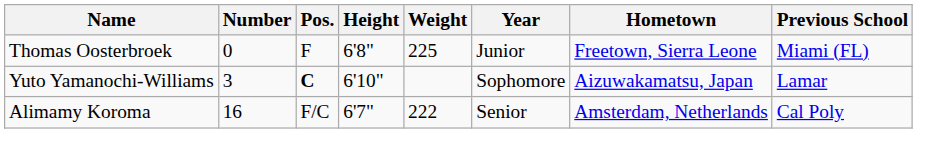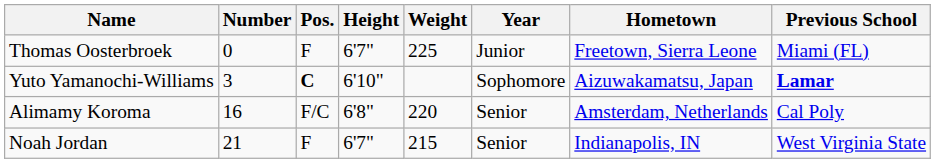 <table class="wikitable sortable" border="1">
 <tr>
 <th>Name</th>
 <th>Number</th>
 <th>Pos.</th>
 <th>Height</th>
 <th>Weight</th>
 <th>Year</th>
 <th>Hometown</th>
 <th class="unsortable">Previous School</th>
 </tr>
 <tr>
 <td>Thomas Oosterbroek</td>
 <td>0</td>
 <td>F</td>
-<td>6'8"</td>
+<td>6'7"</td>
 <td>225</td>
 <td>Junior</td>
 <td><a href='#'>Freetown, Sierra Leone</a></td>
 <td><a href='#'>Miami (FL)</a></td>
 </tr>
 <tr>
 <td>Yuto Yamanochi-Williams</td>
 <td>3</td>
 <td><strong>C</strong></td>
 <td>6'10"</td>
 <td></td>
 <td>Sophomore</td>
 <td><a href='#'>Aizuwakamatsu, Japan</a></td>
-<td><a href='#'>Lamar</a></td>
+<td><strong><a href='#'>Lamar</a></strong></td>
 </tr>
 <tr>
 <td>Alimamy Koroma</td>
 <td>16</td>
 <td>F/C</td>
-<td>6'7"</td>
-<td>222</td>
+<td>6'8"</td>
+<td>220</td>
 <td>Senior</td>
 <td><a href='#'>Amsterdam, Netherlands</a></td>
 <td><a href='#'>Cal Poly</a></td>
 </tr>
+<tr>
+<td>Noah Jordan</td>
+<td>21</td>
+<td>F</td>
+<td>6'7"</td>
+<td>215</td>
+<td>Senior</td>
+<td><a href='#'>Indianapolis, IN</a></td>
+<td><a href='#'>West Virginia State</a></td>
+</tr>
 </table>
